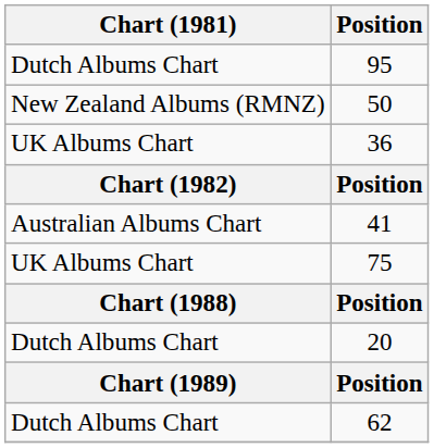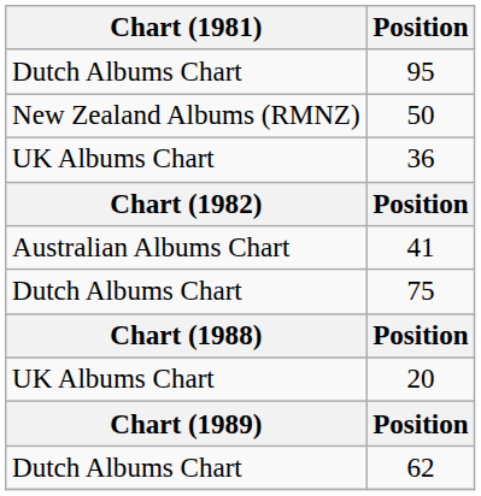 <table class="wikitable" style="text-align:center;">
 <tr>
 <th>Chart (1981)</th>
 <th>Position</th>
 </tr>
 <tr>
 <td align="left">Dutch Albums Chart</td>
 <td>95</td>
 </tr>
 <tr>
 <td align="left">New Zealand Albums (RMNZ)</td>
 <td>50</td>
 </tr>
 <tr>
 <td align="left">UK Albums Chart</td>
 <td>36</td>
 </tr>
 <tr>
 <th>Chart (1982)</th>
 <th>Position</th>
 </tr>
 <tr>
 <td align="left">Australian Albums Chart</td>
 <td>41</td>
 </tr>
 <tr>
-<td align="left">UK Albums Chart</td>
+<td align="left">Dutch Albums Chart</td>
 <td>75</td>
 </tr>
 <tr>
 <th>Chart (1988)</th>
 <th>Position</th>
 </tr>
 <tr>
-<td align="left">Dutch Albums Chart</td>
+<td align="left">UK Albums Chart</td>
 <td>20</td>
 </tr>
 <tr>
 <th>Chart (1989)</th>
 <th>Position</th>
 </tr>
 <tr>
 <td align="left">Dutch Albums Chart</td>
 <td>62</td>
 </tr>
 <tr>
 </tr>
 </table>
